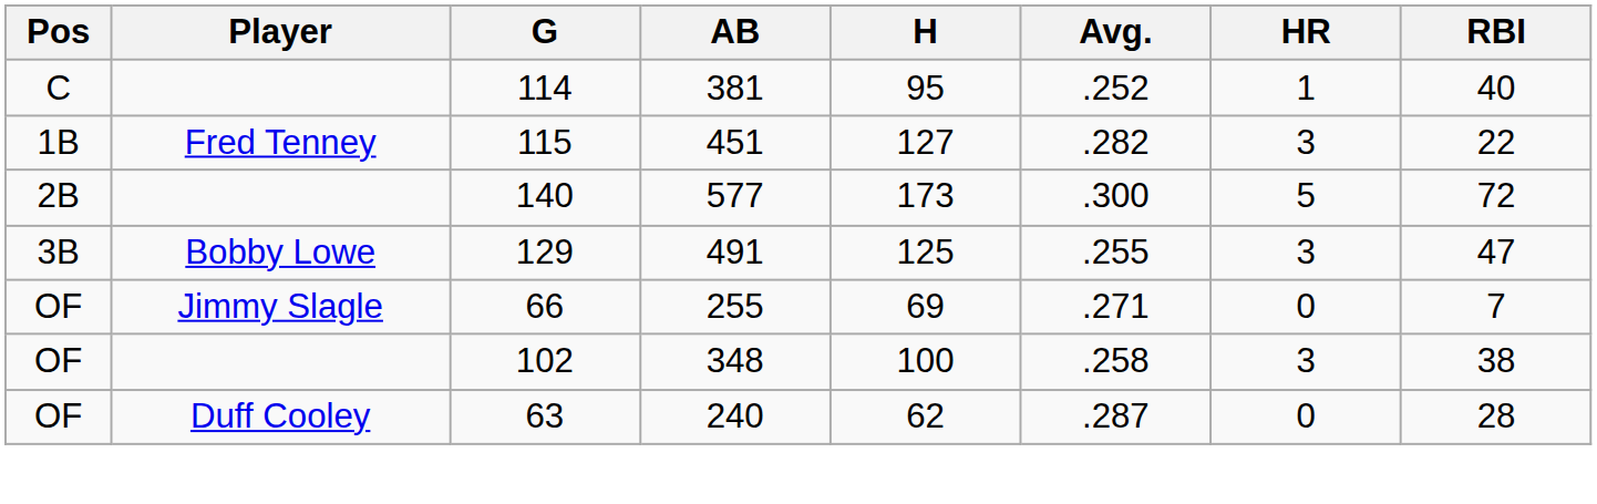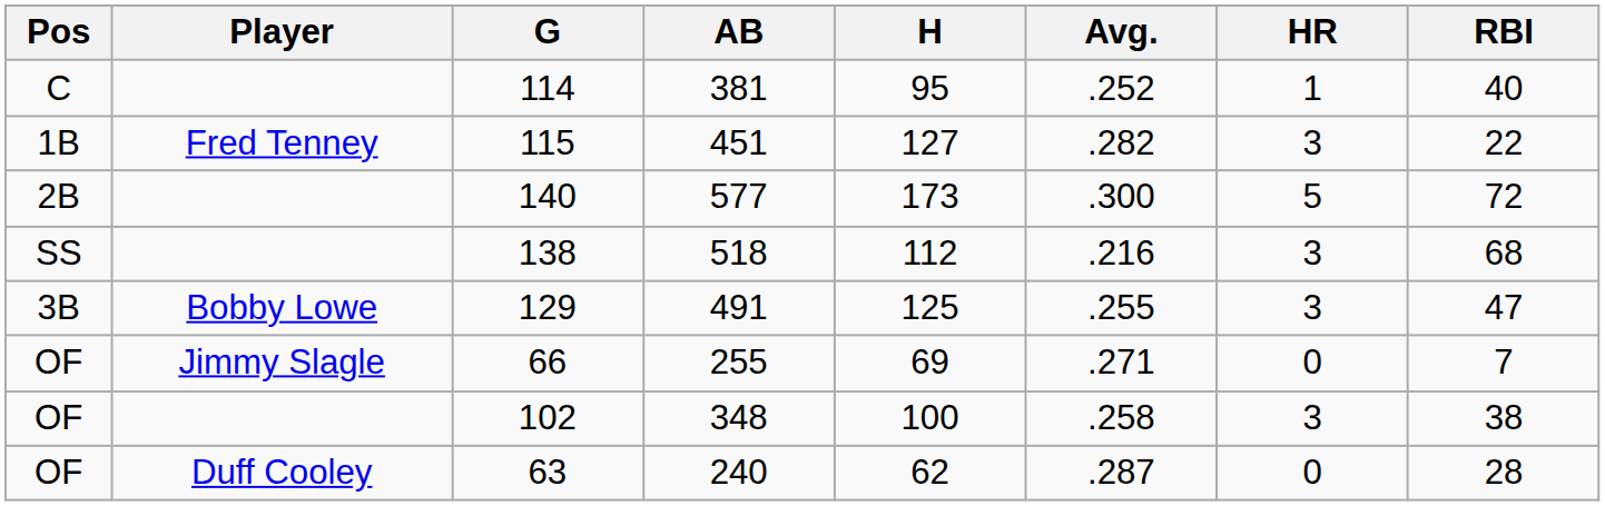 <table class="wikitable sortable">
 <tr>
 <th bgcolor="#DDDDFF" width="5%">Pos</th>
 <th bgcolor="#DDDDFF" width="16%">Player</th>
 <th bgcolor="#DDDDFF" width="9%">G</th>
 <th bgcolor="#DDDDFF" width="9%">AB</th>
 <th bgcolor="#DDDDFF" width="9%">H</th>
 <th bgcolor="#DDDDFF" width="9%">Avg.</th>
 <th bgcolor="#DDDDFF" width="9%">HR</th>
 <th bgcolor="#DDDDFF" width="9%">RBI</th>
 </tr>
 <tr align="center">
 <td>C</td>
 <td></td>
 <td>114</td>
 <td>381</td>
 <td>95</td>
 <td>.252</td>
 <td>1</td>
 <td>40</td>
 </tr>
 <tr align="center">
 <td>1B</td>
 <td><a href='#'>Fred Tenney</a></td>
 <td>115</td>
 <td>451</td>
 <td>127</td>
 <td>.282</td>
 <td>3</td>
 <td>22</td>
 </tr>
 <tr align=center>
 <td>2B</td>
 <td></td>
 <td>140</td>
 <td>577</td>
 <td>173</td>
 <td>.300</td>
 <td>5</td>
 <td>72</td>
 </tr>
 <tr align="center">
+<td>SS</td>
+<td></td>
+<td>138</td>
+<td>518</td>
+<td>112</td>
+<td>.216</td>
+<td>3</td>
+<td>68</td>
+</tr>
+<tr align="center">
 <td>3B</td>
 <td><a href='#'>Bobby Lowe</a></td>
 <td>129</td>
 <td>491</td>
 <td>125</td>
 <td>.255</td>
 <td>3</td>
 <td>47</td>
 </tr>
 <tr align=center>
 <td>OF</td>
 <td><a href='#'>Jimmy Slagle</a></td>
 <td>66</td>
 <td>255</td>
 <td>69</td>
 <td>.271</td>
 <td>0</td>
 <td>7</td>
 </tr>
 <tr align=center>
 <td>OF</td>
 <td></td>
 <td>102</td>
 <td>348</td>
 <td>100</td>
 <td>.258</td>
 <td>3</td>
 <td>38</td>
 </tr>
 <tr align=center>
 <td>OF</td>
 <td><a href='#'>Duff Cooley</a></td>
 <td>63</td>
 <td>240</td>
 <td>62</td>
 <td>.287</td>
 <td>0</td>
 <td>28</td>
 </tr>
 </table>
